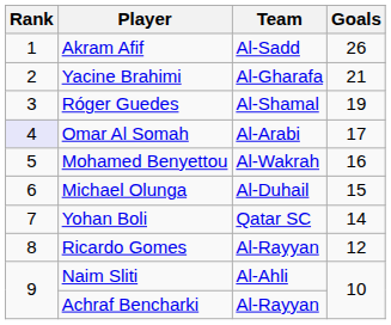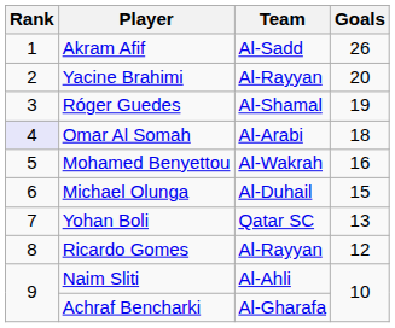 <table class="wikitable" style="text-align:center">
 <tr>
 <th>Rank</th>
 <th>Player</th>
 <th>Team</th>
 <th>Goals</th>
 </tr>
 <tr>
 <td>1</td>
 <td align="left"> <a href='#'>Akram Afif</a></td>
 <td align="left"><a href='#'>Al-Sadd</a></td>
 <td>26</td>
 </tr>
 <tr>
 <td>2</td>
 <td align="left"> <a href='#'>Yacine Brahimi</a></td>
-<td align="left"><a href='#'>Al-Gharafa</a></td>
-<td>21</td>
+<td align="left"><a href='#'>Al-Rayyan</a></td>
+<td>20</td>
 </tr>
 <tr>
 <td>3</td>
 <td align="left"> <a href='#'>Róger Guedes</a></td>
 <td align="left"><a href='#'>Al-Shamal</a></td>
 <td>19</td>
 </tr>
 <tr>
 <td style="background: lavender;">4</td>
 <td align="left"> <a href='#'>Omar Al Somah</a></td>
 <td align="left"><a href='#'>Al-Arabi</a></td>
-<td>17</td>
+<td>18</td>
 </tr>
 <tr>
 <td>5</td>
 <td align="left"> <a href='#'>Mohamed Benyettou</a></td>
 <td align="left"><a href='#'>Al-Wakrah</a></td>
 <td>16</td>
 </tr>
 <tr>
 <td>6</td>
 <td align="left"> <a href='#'>Michael Olunga</a></td>
 <td align="left"><a href='#'>Al-Duhail</a></td>
 <td>15</td>
 </tr>
 <tr>
 <td>7</td>
 <td align="left"> <a href='#'>Yohan Boli</a></td>
 <td align="left"><a href='#'>Qatar SC</a></td>
-<td>14</td>
+<td>13</td>
 </tr>
 <tr>
 <td>8</td>
 <td align="left"> <a href='#'>Ricardo Gomes</a></td>
 <td align="left"><a href='#'>Al-Rayyan</a></td>
 <td>12</td>
 </tr>
 <tr>
 <td rowspan="2">9</td>
 <td align="left"> <a href='#'>Naim Sliti</a></td>
 <td align="left"><a href='#'>Al-Ahli</a></td>
 <td rowspan="2">10</td>
 </tr>
 <tr>
 <td align="left"> <a href='#'>Achraf Bencharki</a></td>
-<td align="left"><a href='#'>Al-Rayyan</a></td>
+<td align="left"><a href='#'>Al-Gharafa</a></td>
 </tr>
 </table>
